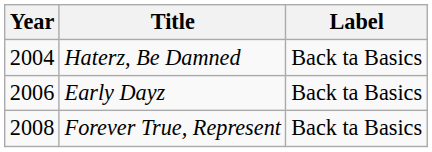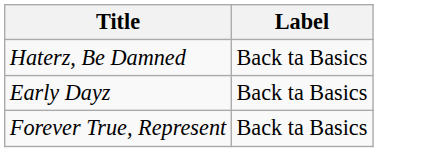 <table class="wikitable">
 <tr>
-<th align="left">Year</th>
 <th align="left">Title</th>
 <th align="left">Label</th>
 </tr>
 <tr>
-<td>2004</td>
 <td><em>Haterz, Be Damned</em></td>
 <td>Back ta Basics</td>
 </tr>
 <tr>
-<td>2006</td>
 <td><em>Early Dayz</em></td>
 <td>Back ta Basics</td>
 </tr>
 <tr>
-<td>2008</td>
 <td><em>Forever True, Represent</em></td>
 <td>Back ta Basics</td>
 </tr>
 </table>
